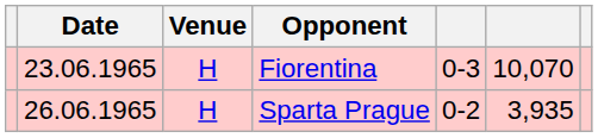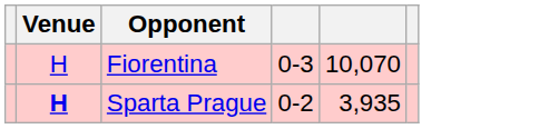 <table class="wikitable" Style="text-align: center">
 <tr>
 <th></th>
-<th>Date</th>
 <th>Venue</th>
 <th>Opponent</th>
 <th></th>
 <th></th>
 <th></th>
 </tr>
 <tr style="background:#fcc">
 <td></td>
-<td>23.06.1965</td>
 <td><a href='#'>H</a></td>
 <td align="left"><a href='#'>Fiorentina</a> </td>
 <td>0-3</td>
 <td align="right">10,070</td>
 <td align="left"></td>
 </tr>
 <tr style="background:#fcc">
 <td></td>
-<td>26.06.1965</td>
-<td><a href='#'>H</a></td>
+<td><strong><a href='#'>H</a></strong></td>
 <td align="left"><a href='#'>Sparta Prague</a> </td>
 <td>0-2</td>
 <td align="right">3,935</td>
 <td align="left"></td>
 </tr>
 </table>
